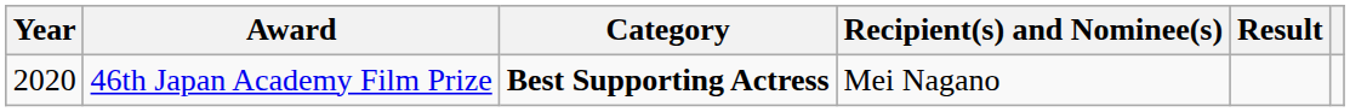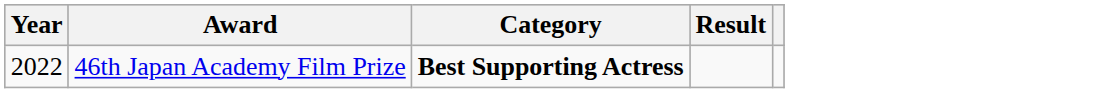 <table class="wikitable sortable">
 <tr>
 <th>Year</th>
 <th>Award</th>
 <th>Category</th>
-<th>Recipient(s) and Nominee(s)</th>
 <th>Result</th>
 <th class="unsortable"></th>
 </tr>
 <tr>
-<td>2020</td>
+<td>2022</td>
 <td><a href='#'>46th Japan Academy Film Prize</a></td>
 <td><strong>Best Supporting Actress</strong></td>
-<td>Mei Nagano</td>
 <td></td>
 <td></td>
 </tr>
 </table>
